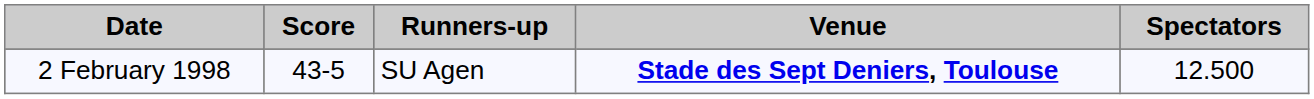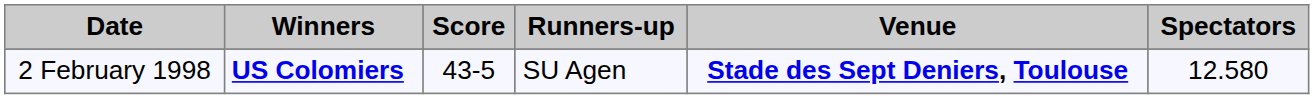 <table bgcolor="#f7f8ff" cellpadding="4" width="90%" cellspacing="0" border="1" style="font-size: 100%; border: grey solid 1px; border-collapse: collapse;">
 <tr bgcolor="#CCCCCC">
 <td align=center><strong>Date</strong></td>
+<td align=center><strong>Winners</strong></td>
 <td align=center><strong>Score</strong></td>
 <td align=center><strong>Runners-up</strong></td>
 <td align=center><strong>Venue</strong></td>
 <td align=center><strong>Spectators</strong></td>
 </tr>
 <tr>
 <td align=center>2 February 1998</td>
+<td> <strong><a href='#'>US Colomiers</a></strong></td>
 <td align=center>43-5</td>
 <td> SU Agen</td>
 <td align=center><strong><a href='#'>Stade des Sept Deniers</a>, <a href='#'>Toulouse</a></strong></td>
-<td align=center>12.500</td>
+<td align=center>12.580</td>
 </tr>
 </table>
